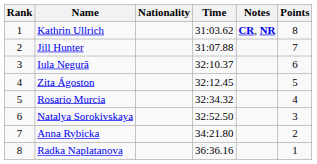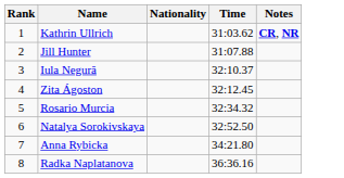 <table class="wikitable sortable" style="text-align:center">
 <tr>
 <th>Rank</th>
 <th>Name</th>
 <th>Nationality</th>
 <th>Time</th>
 <th>Notes</th>
-<th>Points</th>
 </tr>
 <tr>
 <td>1</td>
 <td align=left><a href='#'>Kathrin Ullrich</a></td>
 <td align=left></td>
 <td>31:03.62</td>
 <td><strong><a href='#'>CR</a></strong>, <strong><a href='#'>NR</a></strong></td>
-<td>8</td>
 </tr>
 <tr>
 <td>2</td>
 <td align=left><a href='#'>Jill Hunter</a></td>
 <td align=left></td>
 <td>31:07.88</td>
 <td></td>
-<td>7</td>
 </tr>
 <tr>
 <td>3</td>
 <td align=left><a href='#'>Iula Negură</a></td>
 <td align=left></td>
 <td>32:10.37</td>
 <td></td>
-<td>6</td>
 </tr>
 <tr>
 <td>4</td>
 <td align=left><a href='#'>Zita Ágoston</a></td>
 <td align=left></td>
 <td>32:12.45</td>
 <td></td>
-<td>5</td>
 </tr>
 <tr>
 <td>5</td>
 <td align=left><a href='#'>Rosario Murcia</a></td>
 <td align=left></td>
 <td>32:34.32</td>
 <td></td>
-<td>4</td>
 </tr>
 <tr>
 <td>6</td>
 <td align=left><a href='#'>Natalya Sorokivskaya</a></td>
 <td align=left></td>
 <td>32:52.50</td>
 <td></td>
-<td>3</td>
 </tr>
 <tr>
 <td>7</td>
 <td align=left><a href='#'>Anna Rybicka</a></td>
 <td align=left></td>
 <td>34:21.80</td>
 <td></td>
-<td>2</td>
 </tr>
 <tr>
 <td>8</td>
 <td align=left><a href='#'>Radka Naplatanova</a></td>
 <td align=left></td>
 <td>36:36.16</td>
 <td></td>
-<td>1</td>
 </tr>
 </table>
